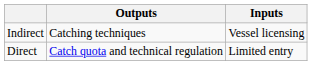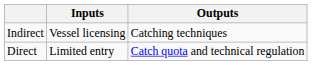 <table class="wikitable">
 <tr>
 <th></th>
+<th>Inputs</th>
 <th>Outputs</th>
-<th>Inputs</th>
 </tr>
 <tr>
 <td>Indirect</td>
+<td>Vessel licensing</td>
 <td>Catching techniques</td>
-<td>Vessel licensing</td>
 </tr>
 <tr>
 <td>Direct</td>
+<td>Limited entry</td>
 <td><a href='#'>Catch quota</a> and technical regulation</td>
-<td>Limited entry</td>
 </tr>
 </table>
